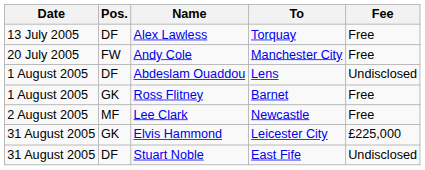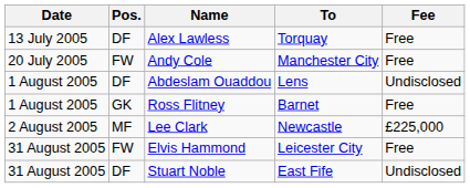 <table class="wikitable">
 <tr>
 <th>Date</th>
 <th>Pos.</th>
 <th>Name</th>
 <th>To</th>
 <th>Fee</th>
 </tr>
 <tr>
 <td>13 July 2005</td>
 <td>DF</td>
 <td> <a href='#'>Alex Lawless</a></td>
 <td> <a href='#'>Torquay</a></td>
 <td>Free</td>
 </tr>
 <tr>
 <td>20 July 2005</td>
 <td>FW</td>
 <td> <a href='#'>Andy Cole</a></td>
 <td> <a href='#'>Manchester City</a></td>
 <td>Free</td>
 </tr>
 <tr>
 <td>1 August 2005</td>
 <td>DF</td>
 <td> <a href='#'>Abdeslam Ouaddou</a></td>
 <td> <a href='#'>Lens</a></td>
 <td>Undisclosed</td>
 </tr>
 <tr>
 <td>1 August 2005</td>
 <td>GK</td>
 <td> <a href='#'>Ross Flitney</a></td>
 <td> <a href='#'>Barnet</a></td>
 <td>Free</td>
 </tr>
 <tr>
 <td>2 August 2005</td>
 <td>MF</td>
 <td> <a href='#'>Lee Clark</a></td>
 <td> <a href='#'>Newcastle</a></td>
-<td>Free</td>
+<td>£225,000</td>
 </tr>
 <tr>
 <td>31 August 2005</td>
-<td>GK</td>
+<td>FW</td>
 <td> <a href='#'>Elvis Hammond</a></td>
 <td> <a href='#'>Leicester City</a></td>
-<td>£225,000</td>
+<td>Free</td>
 </tr>
 <tr>
 <td>31 August 2005</td>
 <td>DF</td>
 <td> <a href='#'>Stuart Noble</a></td>
 <td> <a href='#'>East Fife</a></td>
 <td>Undisclosed</td>
 </tr>
 </table>
